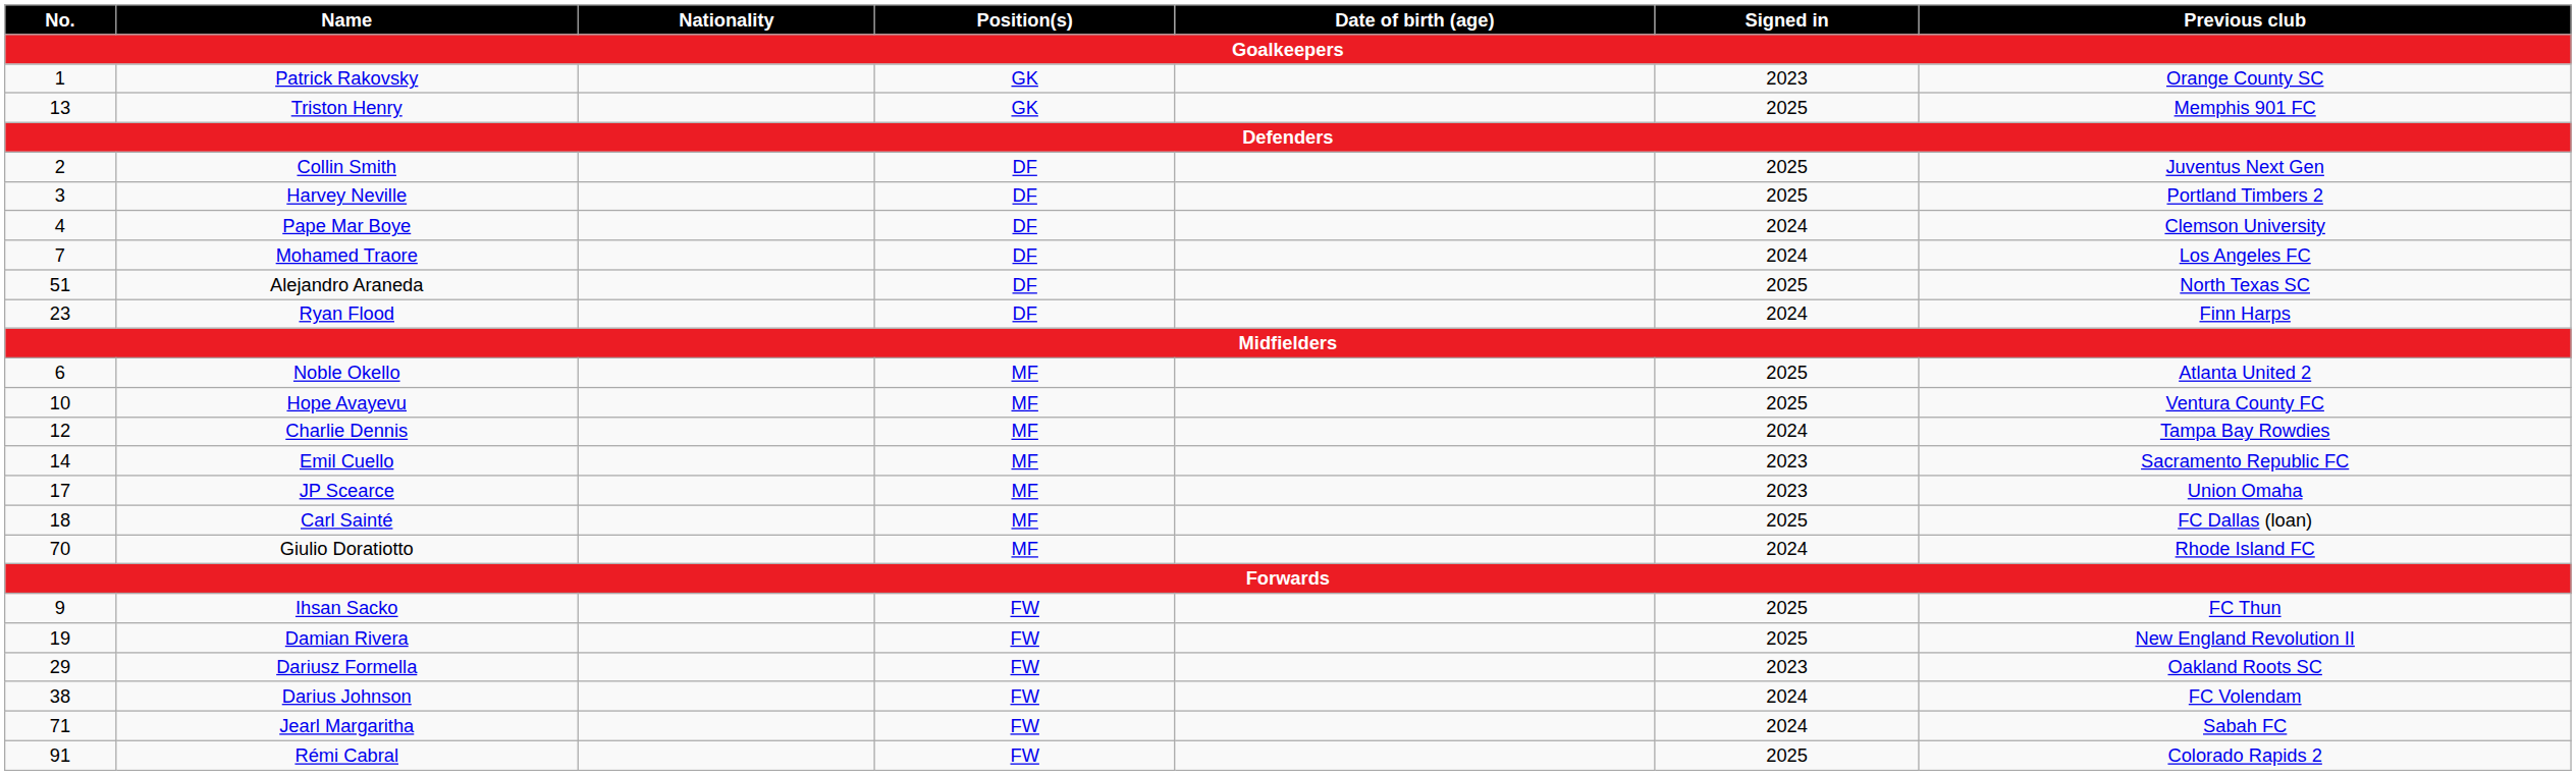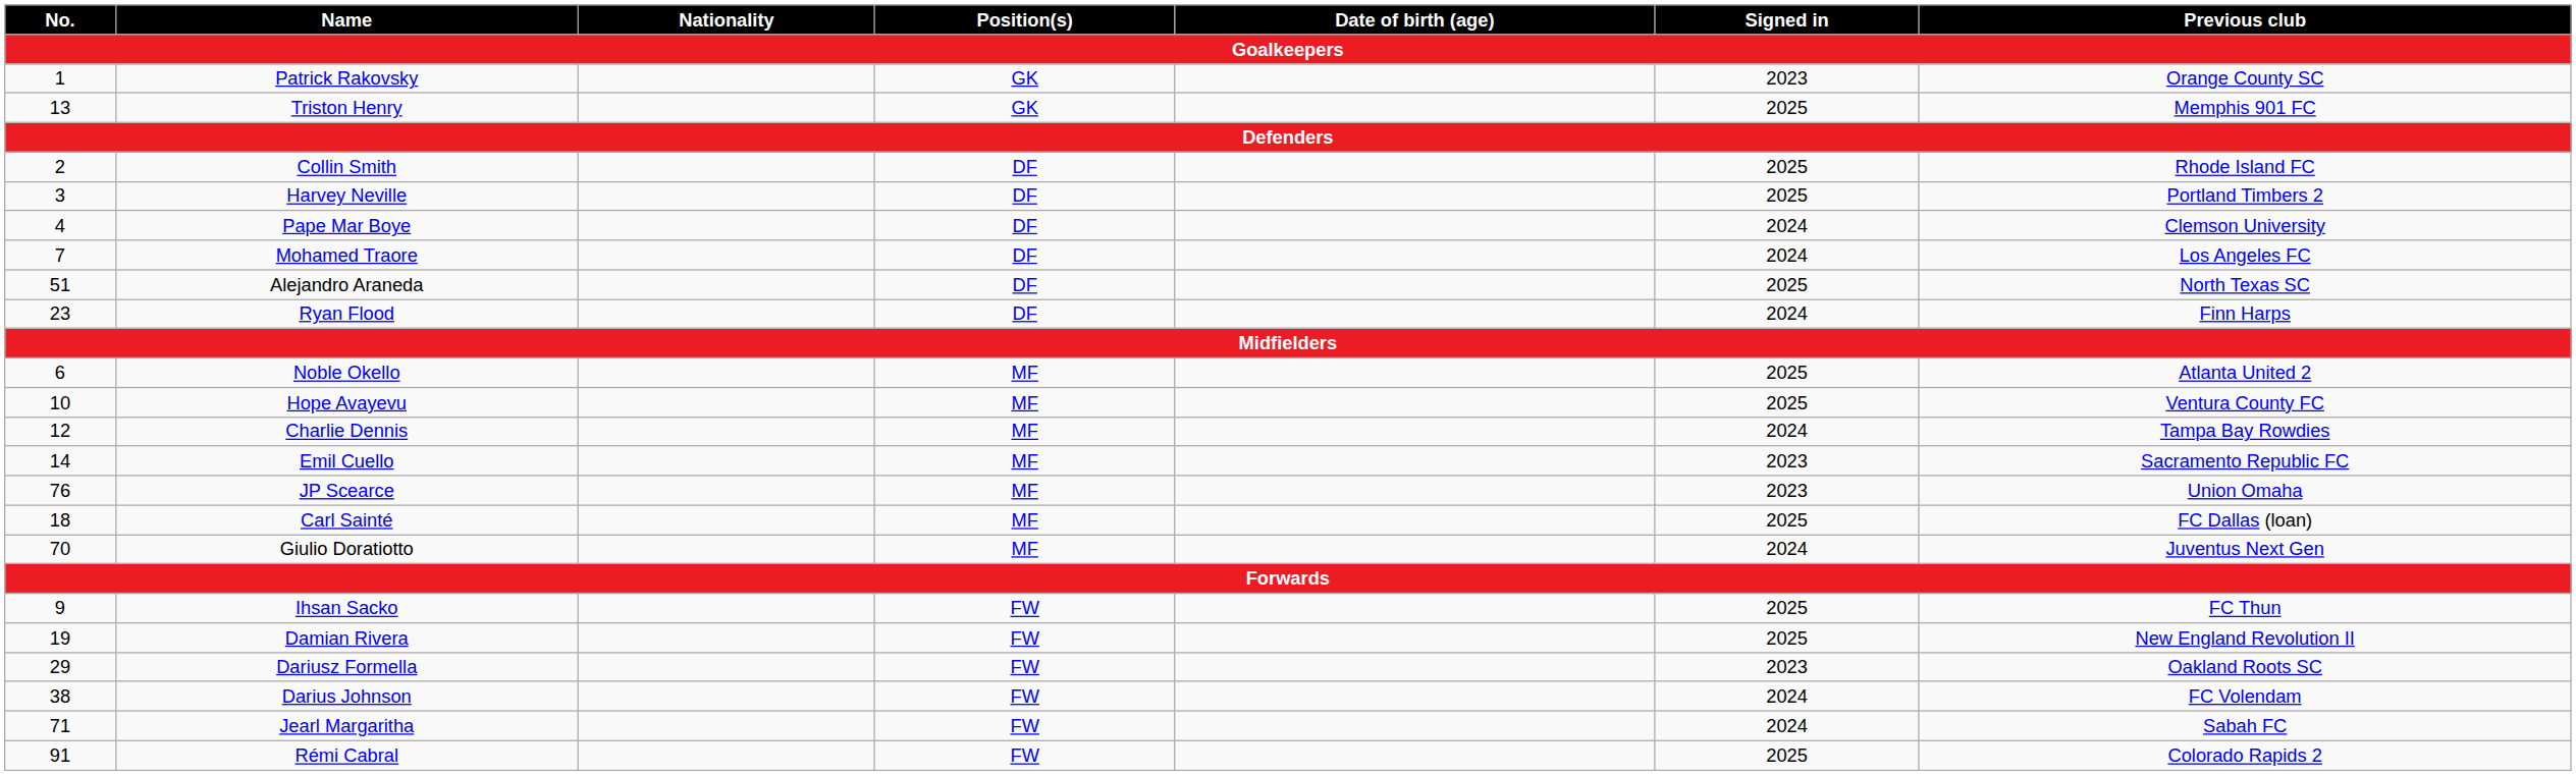 <table class="wikitable" style="text-align:center; font-size:90%; width:100%;">
 <tr>
 <th style="background:#000; color:white; text-align:center;">No.</th>
 <th style="background:#000; color:white; text-align:center;">Name</th>
 <th style="background:#000; color:white; text-align:center;">Nationality</th>
 <th style="background:#000; color:white; text-align:center;">Position(s)</th>
 <th style="background:#000; color:white; text-align:center;">Date of birth (age)</th>
 <th style="background:#000; color:white; text-align:center;">Signed in</th>
 <th style="background:#000; color:white; text-align:center;">Previous club</th>
 </tr>
 <tr>
 <th colspan=9 style="background:#EC1C24; color:white; text-align:center;">Goalkeepers</th>
 </tr>
 <tr>
 <td>1</td>
 <td><a href='#'>Patrick Rakovsky</a></td>
 <td></td>
 <td><a href='#'>GK</a></td>
 <td></td>
 <td>2023</td>
 <td> <a href='#'>Orange County SC</a></td>
 </tr>
 <tr>
 <td>13</td>
 <td><a href='#'>Triston Henry</a></td>
 <td></td>
 <td><a href='#'>GK</a></td>
 <td></td>
 <td>2025</td>
 <td> <a href='#'>Memphis 901 FC</a></td>
 </tr>
 <tr>
 <th colspan=9 style="background:#EC1C24; color:white; text-align:center;">Defenders</th>
 </tr>
 <tr>
 <td>2</td>
 <td><a href='#'>Collin Smith</a></td>
 <td></td>
 <td><a href='#'>DF</a></td>
 <td></td>
 <td>2025</td>
-<td> <a href='#'>Juventus Next Gen</a></td>
+<td> <a href='#'>Rhode Island FC</a></td>
 </tr>
 <tr>
 <td>3</td>
 <td><a href='#'>Harvey Neville</a></td>
 <td></td>
 <td><a href='#'>DF</a></td>
 <td></td>
 <td>2025</td>
 <td> <a href='#'>Portland Timbers 2</a></td>
 </tr>
 <tr>
 <td>4</td>
 <td><a href='#'>Pape Mar Boye</a></td>
 <td></td>
 <td><a href='#'>DF</a></td>
 <td></td>
 <td>2024</td>
 <td> <a href='#'>Clemson University</a></td>
 </tr>
 <tr>
 <td>7</td>
 <td><a href='#'>Mohamed Traore</a></td>
 <td></td>
 <td><a href='#'>DF</a></td>
 <td></td>
 <td>2024</td>
 <td> <a href='#'>Los Angeles FC</a></td>
 </tr>
 <tr>
 <td>51</td>
 <td>Alejandro Araneda</td>
 <td></td>
 <td><a href='#'>DF</a></td>
 <td></td>
 <td>2025</td>
 <td> <a href='#'>North Texas SC</a></td>
 </tr>
 <tr>
 <td>23</td>
 <td><a href='#'>Ryan Flood</a></td>
 <td></td>
 <td><a href='#'>DF</a></td>
 <td></td>
 <td>2024</td>
 <td> <a href='#'>Finn Harps</a></td>
 </tr>
 <tr>
 <th colspan=9 style="background:#EC1C24; color:white; text-align:center;">Midfielders</th>
 </tr>
 <tr>
 <td>6</td>
 <td><a href='#'>Noble Okello</a></td>
 <td></td>
 <td><a href='#'>MF</a></td>
 <td></td>
 <td>2025</td>
 <td> <a href='#'>Atlanta United 2</a></td>
 </tr>
 <tr>
 <td>10</td>
 <td><a href='#'>Hope Avayevu</a></td>
 <td></td>
 <td><a href='#'>MF</a></td>
 <td></td>
 <td>2025</td>
 <td> <a href='#'>Ventura County FC</a></td>
 </tr>
 <tr>
 <td>12</td>
 <td><a href='#'>Charlie Dennis</a></td>
 <td></td>
 <td><a href='#'>MF</a></td>
 <td></td>
 <td>2024</td>
 <td> <a href='#'>Tampa Bay Rowdies</a></td>
 </tr>
 <tr>
 <td>14</td>
 <td><a href='#'>Emil Cuello</a></td>
 <td></td>
 <td><a href='#'>MF</a></td>
 <td></td>
 <td>2023</td>
 <td> <a href='#'>Sacramento Republic FC</a></td>
 </tr>
 <tr>
-<td>17</td>
+<td>76</td>
 <td><a href='#'>JP Scearce</a></td>
 <td></td>
 <td><a href='#'>MF</a></td>
 <td></td>
 <td>2023</td>
 <td> <a href='#'>Union Omaha</a></td>
 </tr>
 <tr>
 <td>18</td>
 <td><a href='#'>Carl Sainté</a></td>
 <td></td>
 <td><a href='#'>MF</a></td>
 <td></td>
 <td>2025</td>
 <td> <a href='#'>FC Dallas</a> (loan)</td>
 </tr>
 <tr>
 <td>70</td>
 <td>Giulio Doratiotto</td>
 <td></td>
 <td><a href='#'>MF</a></td>
 <td></td>
 <td>2024</td>
-<td> <a href='#'>Rhode Island FC</a></td>
+<td> <a href='#'>Juventus Next Gen</a></td>
 </tr>
 <tr>
 <th colspan=9 style="background:#EC1C24; color:white; text-align:center;">Forwards</th>
 </tr>
 <tr>
 <td>9</td>
 <td><a href='#'>Ihsan Sacko</a></td>
 <td></td>
 <td><a href='#'>FW</a></td>
 <td></td>
 <td>2025</td>
 <td> <a href='#'>FC Thun</a></td>
 </tr>
 <tr>
 <td>19</td>
 <td><a href='#'>Damian Rivera</a></td>
 <td></td>
 <td><a href='#'>FW</a></td>
 <td></td>
 <td>2025</td>
 <td> <a href='#'>New England Revolution II</a></td>
 </tr>
 <tr>
 <td>29</td>
 <td><a href='#'>Dariusz Formella</a></td>
 <td></td>
 <td><a href='#'>FW</a></td>
 <td></td>
 <td>2023</td>
 <td> <a href='#'>Oakland Roots SC</a></td>
 </tr>
 <tr>
 <td>38</td>
 <td><a href='#'>Darius Johnson</a></td>
 <td></td>
 <td><a href='#'>FW</a></td>
 <td></td>
 <td>2024</td>
 <td> <a href='#'>FC Volendam</a></td>
 </tr>
 <tr>
 <td>71</td>
 <td><a href='#'>Jearl Margaritha</a></td>
 <td></td>
 <td><a href='#'>FW</a></td>
 <td></td>
 <td>2024</td>
 <td> <a href='#'>Sabah FC</a></td>
 </tr>
 <tr>
 <td>91</td>
 <td><a href='#'>Rémi Cabral</a></td>
 <td></td>
 <td><a href='#'>FW</a></td>
 <td></td>
 <td>2025</td>
 <td> <a href='#'>Colorado Rapids 2</a></td>
 </tr>
 </table>
